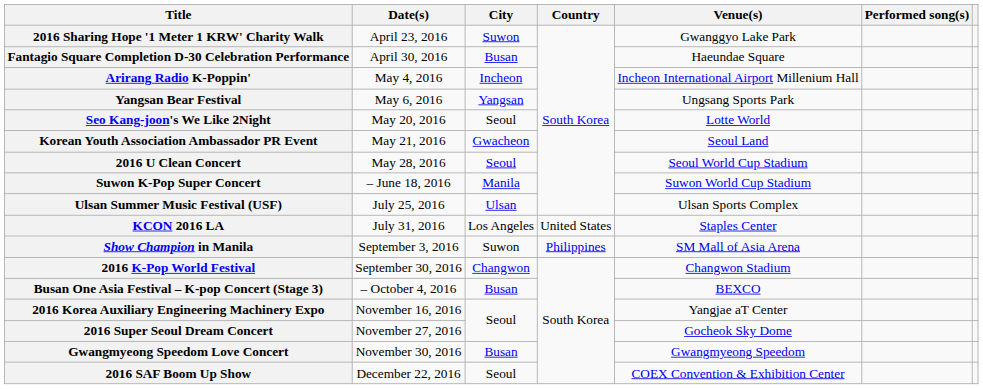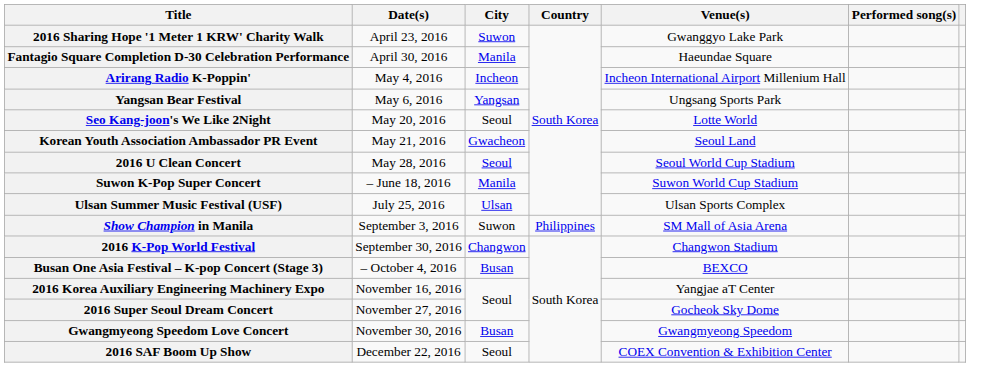 <table class="wikitable sortable plainrowheaders" style="text-align:center">
 <tr>
 <th scope="col">Title</th>
 <th scope="col">Date(s)</th>
 <th scope="col">City</th>
 <th scope="col">Country</th>
 <th scope="col">Venue(s)</th>
 <th scope="col">Performed song(s)</th>
 <th scope="col" class="unsortable"></th>
 </tr>
 <tr>
 <th scope="row">2016 Sharing Hope '1 Meter 1 KRW' Charity Walk</th>
 <td>April 23, 2016</td>
 <td><a href='#'>Suwon</a></td>
 <td rowspan="9"><a href='#'>South Korea</a></td>
 <td>Gwanggyo Lake Park</td>
 <td></td>
 <td></td>
 </tr>
 <tr>
 <th scope="row">Fantagio Square Completion D-30 Celebration Performance</th>
 <td>April 30, 2016</td>
-<td><a href='#'>Busan</a></td>
+<td><a href='#'>Manila</a></td>
 <td>Haeundae Square</td>
 <td></td>
 <td></td>
 </tr>
 <tr>
 <th scope="row"><a href='#'>Arirang Radio</a> K-Poppin'</th>
 <td>May 4, 2016</td>
 <td><a href='#'>Incheon</a></td>
 <td><a href='#'>Incheon International Airport</a> Millenium Hall</td>
 <td></td>
 <td></td>
 </tr>
 <tr>
 <th scope="row">Yangsan Bear Festival</th>
 <td>May 6, 2016</td>
 <td><a href='#'>Yangsan</a></td>
 <td>Ungsang Sports Park</td>
 <td></td>
 <td></td>
 </tr>
 <tr>
 <th scope="row"><a href='#'>Seo Kang-joon</a>'s We Like 2Night</th>
 <td>May 20, 2016</td>
 <td>Seoul</td>
 <td><a href='#'>Lotte World</a></td>
 <td></td>
 <td></td>
 </tr>
 <tr>
 <th scope="row">Korean Youth Association Ambassador PR Event</th>
 <td>May 21, 2016</td>
 <td><a href='#'>Gwacheon</a></td>
 <td><a href='#'>Seoul Land</a></td>
 <td></td>
 <td></td>
 </tr>
 <tr>
 <th scope="row">2016 U Clean Concert</th>
 <td>May 28, 2016</td>
 <td><a href='#'>Seoul</a></td>
 <td><a href='#'>Seoul World Cup Stadium</a></td>
 <td></td>
 <td></td>
 </tr>
 <tr>
 <th scope="row">Suwon K-Pop Super Concert</th>
 <td> – June 18, 2016</td>
 <td><a href='#'>Manila</a></td>
 <td><a href='#'>Suwon World Cup Stadium</a></td>
 <td></td>
 <td></td>
 </tr>
 <tr>
 <th scope="row">Ulsan Summer Music Festival (USF)</th>
 <td>July 25, 2016</td>
 <td><a href='#'>Ulsan</a></td>
 <td>Ulsan Sports Complex</td>
 <td></td>
 <td></td>
 </tr>
 <tr>
-<th scope="row"><a href='#'>KCON</a> 2016 LA</th>
-<td>July 31, 2016</td>
-<td>Los Angeles</td>
-<td>United States</td>
-<td><a href='#'>Staples Center</a></td>
-<td></td>
-<td></td>
-</tr>
-<tr>
 <th scope="row"><em><a href='#'>Show Champion</a></em> in Manila</th>
 <td>September 3, 2016</td>
 <td>Suwon</td>
 <td><a href='#'>Philippines</a></td>
 <td><a href='#'>SM Mall of Asia Arena</a></td>
 <td></td>
 <td></td>
 </tr>
 <tr>
 <th scope="row">2016 <a href='#'>K-Pop World Festival</a></th>
 <td>September 30, 2016</td>
 <td><a href='#'>Changwon</a></td>
 <td rowspan="6">South Korea</td>
 <td><a href='#'>Changwon Stadium</a></td>
 <td></td>
 <td></td>
 </tr>
 <tr>
 <th scope="row">Busan One Asia Festival – K-pop Concert (Stage 3)</th>
 <td> – October 4, 2016</td>
 <td><a href='#'>Busan</a></td>
 <td><a href='#'>BEXCO</a></td>
 <td></td>
 <td></td>
 </tr>
 <tr>
 <th scope="row">2016 Korea Auxiliary Engineering Machinery Expo</th>
 <td>November 16, 2016</td>
 <td rowspan="2">Seoul</td>
 <td>Yangjae aT Center</td>
 <td></td>
 <td></td>
 </tr>
 <tr>
 <th scope="row">2016 Super Seoul Dream Concert</th>
 <td>November 27, 2016</td>
 <td><a href='#'>Gocheok Sky Dome</a></td>
 <td></td>
 <td></td>
 </tr>
 <tr>
 <th scope="row">Gwangmyeong Speedom Love Concert</th>
 <td>November 30, 2016</td>
 <td><a href='#'>Busan</a></td>
 <td><a href='#'>Gwangmyeong Speedom</a></td>
 <td></td>
 <td></td>
 </tr>
 <tr>
 <th scope="row">2016 SAF Boom Up Show</th>
 <td>December 22, 2016</td>
 <td>Seoul</td>
 <td><a href='#'>COEX Convention & Exhibition Center</a></td>
 <td></td>
 <td></td>
 </tr>
 </table>
